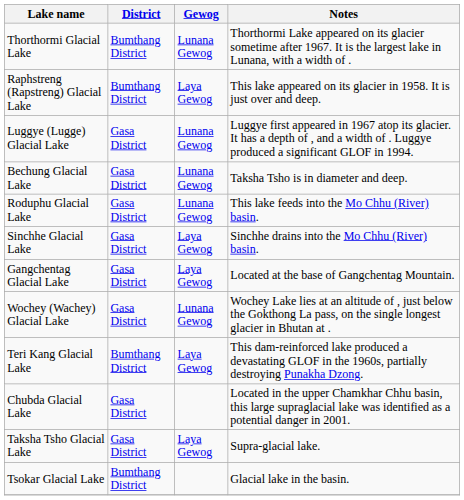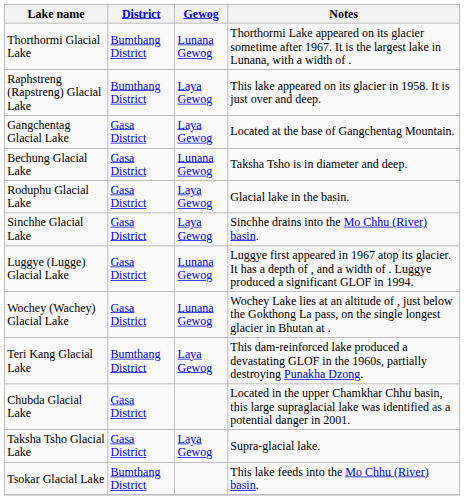 <table class="wikitable sortable static-row-numbers static-row-header-text">
 <tr>
 <th>Lake name</th>
 <th><a href='#'>District</a></th>
 <th><a href='#'>Gewog</a></th>
 <th>Notes</th>
 </tr>
 <tr>
 <td>Thorthormi Glacial Lake</td>
 <td><a href='#'>Bumthang District</a></td>
 <td><a href='#'>Lunana Gewog</a></td>
 <td>Thorthormi Lake appeared on its glacier sometime after 1967. It is the largest lake in Lunana, with a width of .</td>
 </tr>
 <tr>
 <td>Raphstreng (Rapstreng) Glacial Lake</td>
 <td><a href='#'>Bumthang District</a></td>
 <td><a href='#'>Laya Gewog</a></td>
 <td>This lake appeared on its glacier in 1958. It is just over  and  deep.</td>
 </tr>
 <tr>
-<td>Luggye (Lugge) Glacial Lake</td>
+<td>Gangchentag Glacial Lake</td>
 <td><a href='#'>Gasa District</a></td>
-<td><a href='#'>Lunana Gewog</a></td>
-<td>Luggye first appeared in 1967 atop its glacier. It has a depth of , and a width of . Luggye produced a significant GLOF in 1994.</td>
+<td><a href='#'>Laya Gewog</a></td>
+<td>Located at the base of Gangchentag Mountain.</td>
 </tr>
 <tr>
 <td>Bechung Glacial Lake</td>
 <td><a href='#'>Gasa District</a></td>
 <td><a href='#'>Lunana Gewog</a></td>
 <td>Taksha Tsho is  in diameter and  deep.</td>
 </tr>
 <tr>
 <td>Roduphu Glacial Lake</td>
 <td><a href='#'>Gasa District</a></td>
-<td><a href='#'>Lunana Gewog</a></td>
-<td>This lake feeds into the <a href='#'>Mo Chhu (River) basin</a>.</td>
+<td><a href='#'>Laya Gewog</a></td>
+<td>Glacial lake in the basin.</td>
 </tr>
 <tr>
 <td>Sinchhe Glacial Lake</td>
 <td><a href='#'>Gasa District</a></td>
 <td><a href='#'>Laya Gewog</a></td>
 <td>Sinchhe drains into the <a href='#'>Mo Chhu (River) basin</a>.</td>
 </tr>
 <tr>
-<td>Gangchentag Glacial Lake</td>
+<td>Luggye (Lugge) Glacial Lake</td>
 <td><a href='#'>Gasa District</a></td>
-<td><a href='#'>Laya Gewog</a></td>
-<td>Located at the base of Gangchentag Mountain.</td>
+<td><a href='#'>Lunana Gewog</a></td>
+<td>Luggye first appeared in 1967 atop its glacier. It has a depth of , and a width of . Luggye produced a significant GLOF in 1994.</td>
 </tr>
 <tr>
 <td>Wochey (Wachey) Glacial Lake</td>
 <td><a href='#'>Gasa District</a></td>
 <td><a href='#'>Lunana Gewog</a></td>
 <td>Wochey Lake lies at an altitude of , just below the Gokthong La pass, on the single longest glacier in Bhutan at .</td>
 </tr>
 <tr>
 <td>Teri Kang Glacial Lake</td>
 <td><a href='#'>Bumthang District</a></td>
 <td><a href='#'>Laya Gewog</a></td>
 <td>This dam-reinforced lake produced a devastating GLOF in the 1960s, partially destroying <a href='#'>Punakha Dzong</a>.</td>
 </tr>
 <tr>
 <td>Chubda Glacial Lake</td>
 <td><a href='#'>Gasa District</a></td>
 <td></td>
 <td>Located in the upper Chamkhar Chhu basin, this large supraglacial lake was identified as a potential danger in 2001.</td>
 </tr>
 <tr>
 <td>Taksha Tsho Glacial Lake</td>
 <td><a href='#'>Gasa District</a></td>
 <td><a href='#'>Laya Gewog</a></td>
 <td>Supra-glacial lake.</td>
 </tr>
 <tr>
 <td>Tsokar Glacial Lake</td>
 <td><a href='#'>Bumthang District</a></td>
 <td></td>
-<td>Glacial lake in the basin.</td>
+<td>This lake feeds into the <a href='#'>Mo Chhu (River) basin</a>.</td>
 </tr>
 <tr>
 </tr>
 </table>
